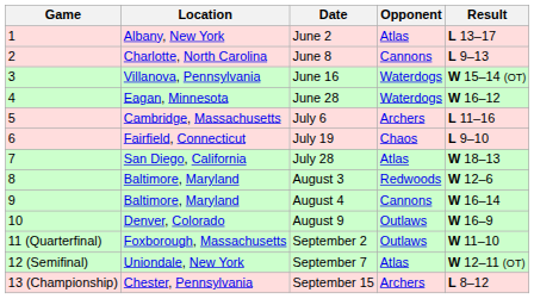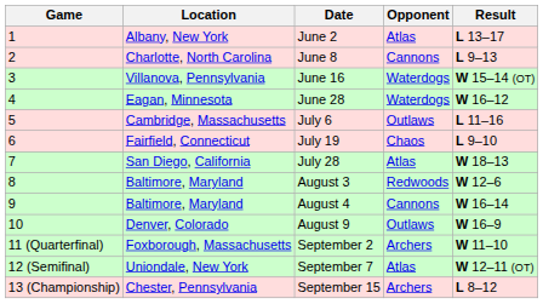 <table class="wikitable">
 <tr>
 <th>Game</th>
 <th>Location</th>
 <th>Date</th>
 <th>Opponent</th>
 <th>Result</th>
 </tr>
 <tr bgcolor="#FFDDDD">
 <td>1</td>
 <td><a href='#'>Albany</a>, <a href='#'>New York</a></td>
 <td>June 2</td>
 <td><a href='#'>Atlas</a></td>
 <td><strong>L</strong> 13–17</td>
 </tr>
 <tr bgcolor="#FFDDDD">
 <td>2</td>
 <td><a href='#'>Charlotte</a>, <a href='#'>North Carolina</a></td>
 <td>June 8</td>
 <td><a href='#'>Cannons</a></td>
 <td><strong>L</strong> 9–13</td>
 </tr>
 <tr bgcolor="#CCFFCC">
 <td>3</td>
 <td><a href='#'>Villanova</a>, <a href='#'>Pennsylvania</a></td>
 <td>June 16</td>
 <td><a href='#'>Waterdogs</a></td>
 <td><strong>W</strong> 15–14 <small>(OT)</small></td>
 </tr>
 <tr bgcolor="#CCFFCC">
 <td>4</td>
 <td><a href='#'>Eagan</a>, <a href='#'>Minnesota</a></td>
 <td>June 28</td>
 <td><a href='#'>Waterdogs</a></td>
 <td><strong>W</strong> 16–12</td>
 </tr>
 <tr bgcolor="#FFDDDD">
 <td>5</td>
 <td><a href='#'>Cambridge</a>, <a href='#'>Massachusetts</a></td>
 <td>July 6</td>
-<td><a href='#'>Archers</a></td>
+<td><a href='#'>Outlaws</a></td>
 <td><strong>L</strong> 11–16</td>
 </tr>
 <tr bgcolor="#FFDDDD">
 <td>6</td>
 <td><a href='#'>Fairfield</a>, <a href='#'>Connecticut</a></td>
 <td>July 19</td>
 <td><a href='#'>Chaos</a></td>
 <td><strong>L</strong> 9–10</td>
 </tr>
 <tr bgcolor="#CCFFCC">
 <td>7</td>
 <td><a href='#'>San Diego</a>, <a href='#'>California</a></td>
 <td>July 28</td>
 <td><a href='#'>Atlas</a></td>
 <td><strong>W</strong> 18–13</td>
 </tr>
 <tr bgcolor="#CCFFCC">
 <td>8</td>
 <td><a href='#'>Baltimore</a>, <a href='#'>Maryland</a></td>
 <td>August 3</td>
 <td><a href='#'>Redwoods</a></td>
 <td><strong>W</strong> 12–6</td>
 </tr>
 <tr bgcolor="#CCFFCC">
 <td>9</td>
 <td><a href='#'>Baltimore</a>, <a href='#'>Maryland</a></td>
 <td>August 4</td>
 <td><a href='#'>Cannons</a></td>
 <td><strong>W</strong> 16–14</td>
 </tr>
 <tr bgcolor="#CCFFCC">
 <td>10</td>
 <td><a href='#'>Denver</a>, <a href='#'>Colorado</a></td>
 <td>August 9</td>
 <td><a href='#'>Outlaws</a></td>
 <td><strong>W</strong> 16–9</td>
 </tr>
 <tr bgcolor="#CCFFCC">
 <td>11 (Quarterfinal)</td>
 <td><a href='#'>Foxborough</a>, <a href='#'>Massachusetts</a></td>
 <td>September 2</td>
-<td><a href='#'>Outlaws</a></td>
+<td><a href='#'>Archers</a></td>
 <td><strong>W</strong> 11–10</td>
 </tr>
 <tr bgcolor="#CCFFCC">
 <td>12 (Semifinal)</td>
 <td><a href='#'>Uniondale</a>, <a href='#'>New York</a></td>
 <td>September 7</td>
 <td><a href='#'>Atlas</a></td>
 <td><strong>W</strong> 12–11 <small>(OT)</small></td>
 </tr>
 <tr bgcolor="#FFDDDD">
 <td>13 (Championship)</td>
 <td><a href='#'>Chester</a>, <a href='#'>Pennsylvania</a></td>
 <td>September 15</td>
 <td><a href='#'>Archers</a></td>
 <td><strong>L</strong> 8–12</td>
 </tr>
 </table>
